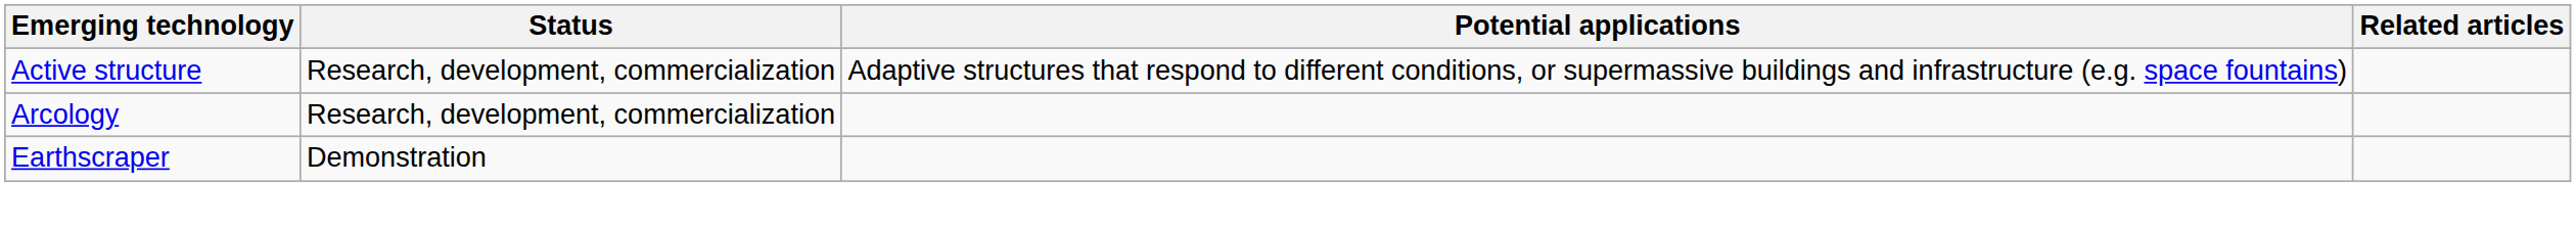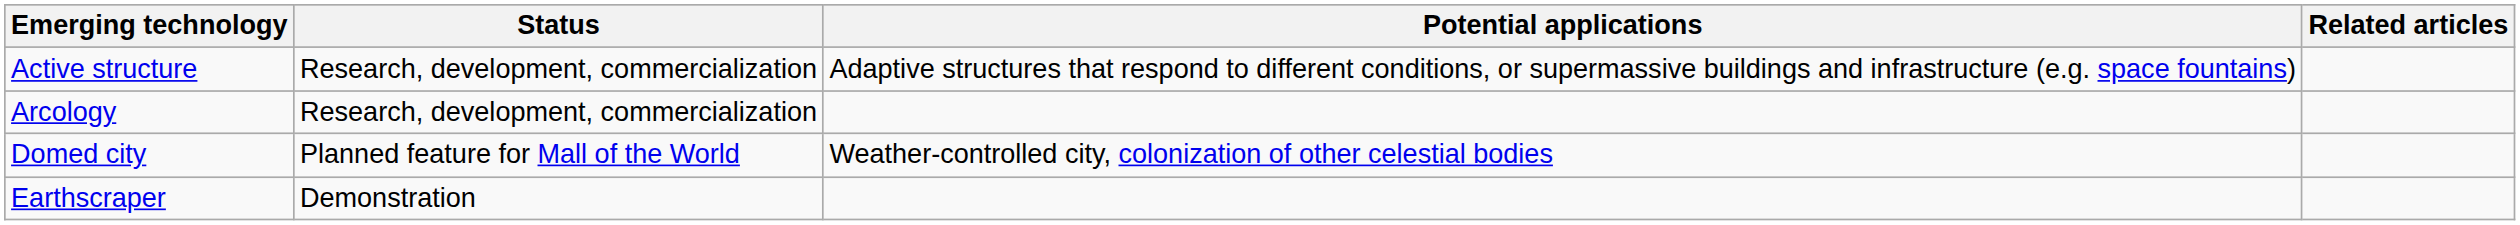 <table class="wikitable sortable">
 <tr>
 <th>Emerging technology</th>
 <th>Status</th>
 <th>Potential applications</th>
 <th>Related articles</th>
 </tr>
 <tr>
 <td><a href='#'>Active structure</a></td>
 <td>Research, development, commercialization</td>
 <td>Adaptive structures that respond to different conditions, or supermassive buildings and infrastructure (e.g. <a href='#'>space fountains</a>)</td>
 <td></td>
 </tr>
 <tr>
 <td><a href='#'>Arcology</a></td>
 <td>Research, development, commercialization</td>
 <td></td>
 <td></td>
 </tr>
 <tr>
+<td><a href='#'>Domed city</a></td>
+<td>Planned feature for <a href='#'>Mall of the World</a></td>
+<td>Weather-controlled city, <a href='#'>colonization of other celestial bodies</a></td>
+<td></td>
+</tr>
+<tr>
 <td><a href='#'>Earthscraper</a></td>
 <td>Demonstration</td>
 <td></td>
 </tr>
 </table>
